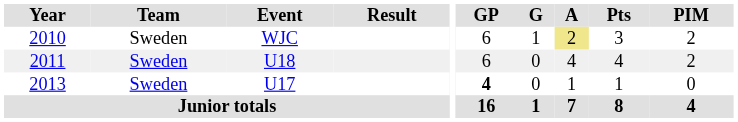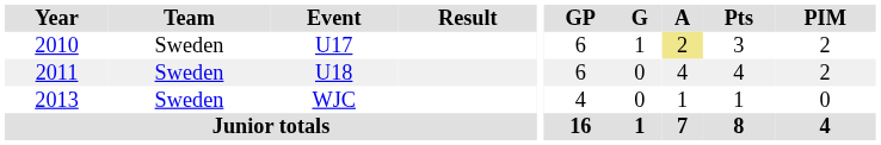 <table border="0" cellpadding="1" cellspacing="0" ID="Table3" style="text-align:center; width:40em">
 <tr bgcolor="#e0e0e0">
 <th>Year</th>
 <th>Team</th>
 <th>Event</th>
 <th>Result</th>
 <th rowspan="99" bgcolor="#ffffff"></th>
 <th>GP</th>
 <th>G</th>
 <th>A</th>
 <th>Pts</th>
 <th>PIM</th>
 </tr>
 <tr>
 <td><a href='#'>2010</a></td>
 <td>Sweden</td>
-<td><a href='#'>WJC</a></td>
+<td><a href='#'>U17</a></td>
 <td></td>
 <td>6</td>
 <td>1</td>
 <td style="background: khaki;">2</td>
 <td>3</td>
 <td>2</td>
 </tr>
 <tr bgcolor="#f0f0f0">
 <td><a href='#'>2011</a></td>
 <td><a href='#'>Sweden</a></td>
 <td><a href='#'>U18</a></td>
 <td></td>
 <td>6</td>
 <td>0</td>
 <td>4</td>
 <td>4</td>
 <td>2</td>
 </tr>
 <tr>
 <td><a href='#'>2013</a></td>
 <td><a href='#'>Sweden</a></td>
-<td><a href='#'>U17</a></td>
+<td><a href='#'>WJC</a></td>
 <td></td>
-<td><strong>4</strong></td>
+<td>4</td>
 <td>0</td>
 <td>1</td>
 <td>1</td>
 <td>0</td>
 </tr>
 <tr bgcolor="#e0e0e0">
 <th colspan="4">Junior totals</th>
 <th>16</th>
 <th>1</th>
 <th>7</th>
 <th>8</th>
 <th>4</th>
 </tr>
 </table>
